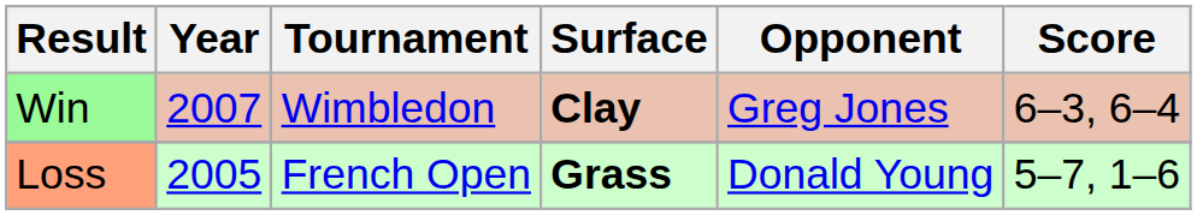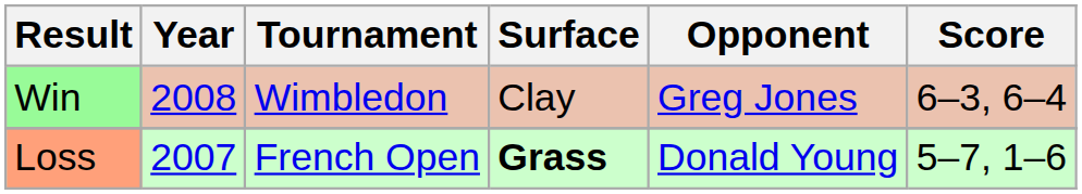 <table class="sortable wikitable">
 <tr>
 <th>Result</th>
 <th>Year</th>
 <th>Tournament</th>
 <th>Surface</th>
 <th>Opponent</th>
 <th class="unsortable">Score</th>
 </tr>
 <tr style="background:#ebc2af;">
 <td style="background:#98fb98;">Win</td>
-<td><a href='#'>2007</a></td>
+<td><a href='#'>2008</a></td>
 <td><a href='#'>Wimbledon</a></td>
-<td><strong>Clay</strong></td>
+<td>Clay</td>
 <td> <a href='#'>Greg Jones</a></td>
 <td>6–3, 6–4</td>
 </tr>
 <tr>
 </tr>
 <tr style="background:#CCFFCC;">
 <td style="background:#ffa07a;">Loss</td>
-<td><a href='#'>2005</a></td>
+<td><a href='#'>2007</a></td>
 <td><a href='#'>French Open</a></td>
 <td><strong>Grass</strong></td>
 <td> <a href='#'>Donald Young</a></td>
 <td>5–7, 1–6</td>
 </tr>
 </table>
